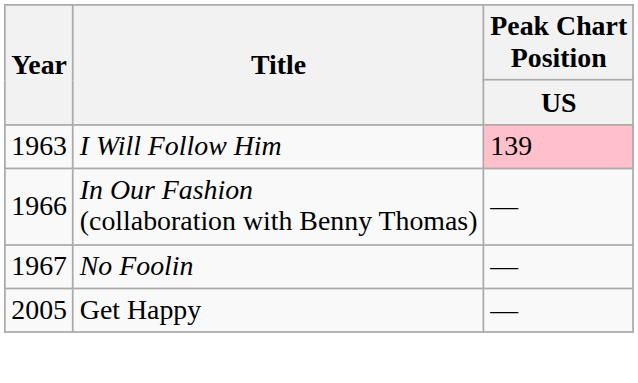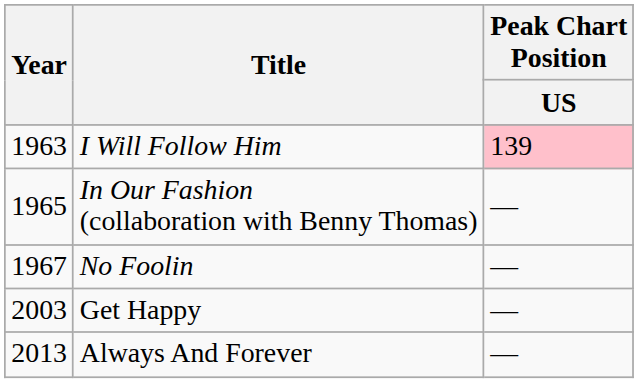 <table class="wikitable">
 <tr>
 <th rowspan="2">Year</th>
 <th rowspan="2">Title</th>
 <th>Peak Chart<br>Position</th>
 </tr>
 <tr>
 <th>US</th>
 </tr>
 <tr>
 <td>1963</td>
 <td><em>I Will Follow Him</em></td>
 <td style="background: pink;">139</td>
 </tr>
 <tr>
-<td>1966</td>
+<td>1965</td>
 <td><em>In Our Fashion</em><br>(collaboration with Benny Thomas)</td>
 <td>—</td>
 </tr>
 <tr>
 <td>1967</td>
 <td><em>No Foolin<strong></td>
 <td>—</td>
 </tr>
 <tr>
-<td>2005</td>
+<td>2003</td>
 <td></em>Get Happy<em></td>
 <td>—</td>
 </tr>
+<tr>
+<td>2013</td>
+<td></em>Always And Forever<em></td>
+<td>—</td>
+</tr>
 </table>
